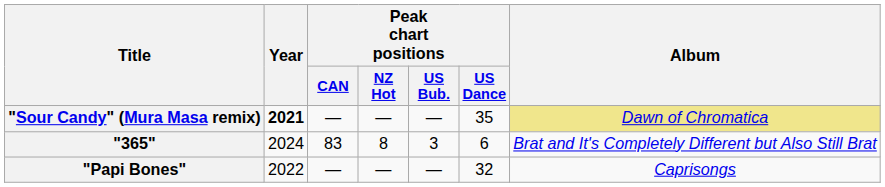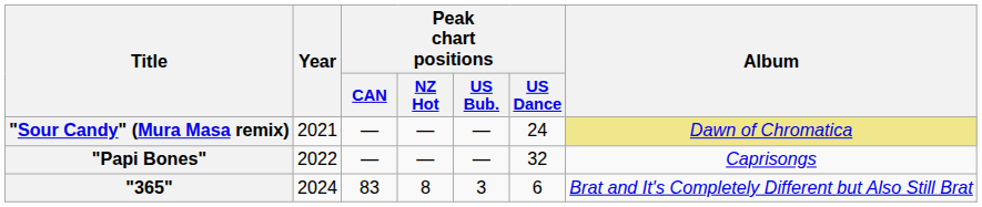 <table class="wikitable plainrowheaders" style="text-align:center">
 <tr>
 <th scope="col" rowspan="2">Title</th>
 <th scope="col" rowspan="2">Year</th>
 <th colspan="4">Peak<br>chart<br>positions</th>
 <th scope="col" rowspan="2">Album</th>
 </tr>
 <tr>
 <th scope="col" style="width:3em;font-size:90%;"><a href='#'>CAN</a><br></th>
 <th scope="col" style="width:3em;font-size:90%;"><a href='#'>NZ<br>Hot</a><br></th>
 <th scope="col" style="width:3em;font-size:90%;"><a href='#'>US<br>Bub.</a><br></th>
 <th scope="col" style="width:3em;font-size:90%;"><a href='#'>US<br>Dance</a><br></th>
 </tr>
 <tr>
 <th scope="row">"<a href='#'>Sour Candy</a>" (<a href='#'>Mura Masa</a> remix)<br></th>
-<td><strong>2021</strong></td>
+<td>2021</td>
 <td>—</td>
 <td>—</td>
 <td>—</td>
-<td>35</td>
+<td>24</td>
 <td style="background: khaki;"><em><a href='#'>Dawn of Chromatica</a></em></td>
+</tr>
+<tr>
+<th scope="row">"Papi Bones"<br></th>
+<td>2022</td>
+<td>—</td>
+<td>—</td>
+<td>—</td>
+<td>32</td>
+<td><em><a href='#'>Caprisongs</a></em></td>
 </tr>
 <tr>
 <th scope="row">"365"<br></th>
 <td>2024</td>
 <td>83</td>
 <td>8</td>
 <td>3</td>
 <td>6</td>
 <td><em><a href='#'>Brat and It's Completely Different but Also Still Brat</a></em></td>
 </tr>
-<tr>
-<th scope="row">"Papi Bones"<br></th>
-<td>2022</td>
-<td>—</td>
-<td>—</td>
-<td>—</td>
-<td>32</td>
-<td><em><a href='#'>Caprisongs</a></em></td>
-</tr>
 </table>
